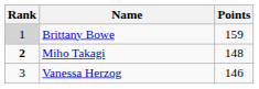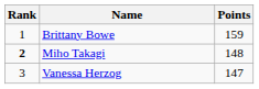 <table class="wikitable" border="1" style="text-align:center">
 <tr>
 <th width=30>Rank</th>
 <th width=220>Name</th>
 <th width=25>Points</th>
 </tr>
 <tr>
-<td style="background: lightgrey;">1</td>
+<td>1</td>
 <td align="left"> <a href='#'>Brittany Bowe</a></td>
 <td>159</td>
 </tr>
 <tr>
 <td><strong>2</strong></td>
 <td align="left"> <a href='#'>Miho Takagi</a></td>
 <td>148</td>
 </tr>
 <tr>
 <td>3</td>
 <td align="left"> <a href='#'>Vanessa Herzog</a></td>
-<td>146</td>
+<td>147</td>
 </tr>
 </table>
